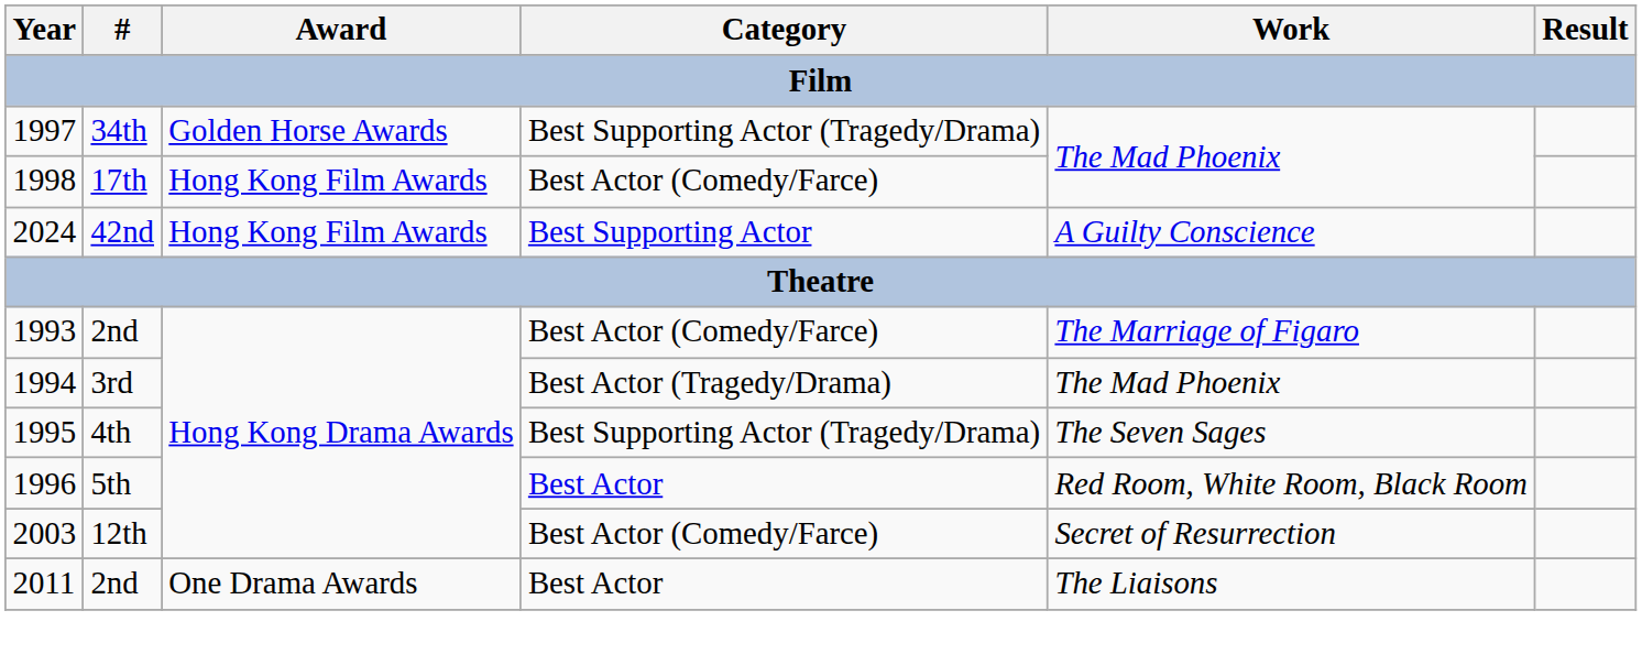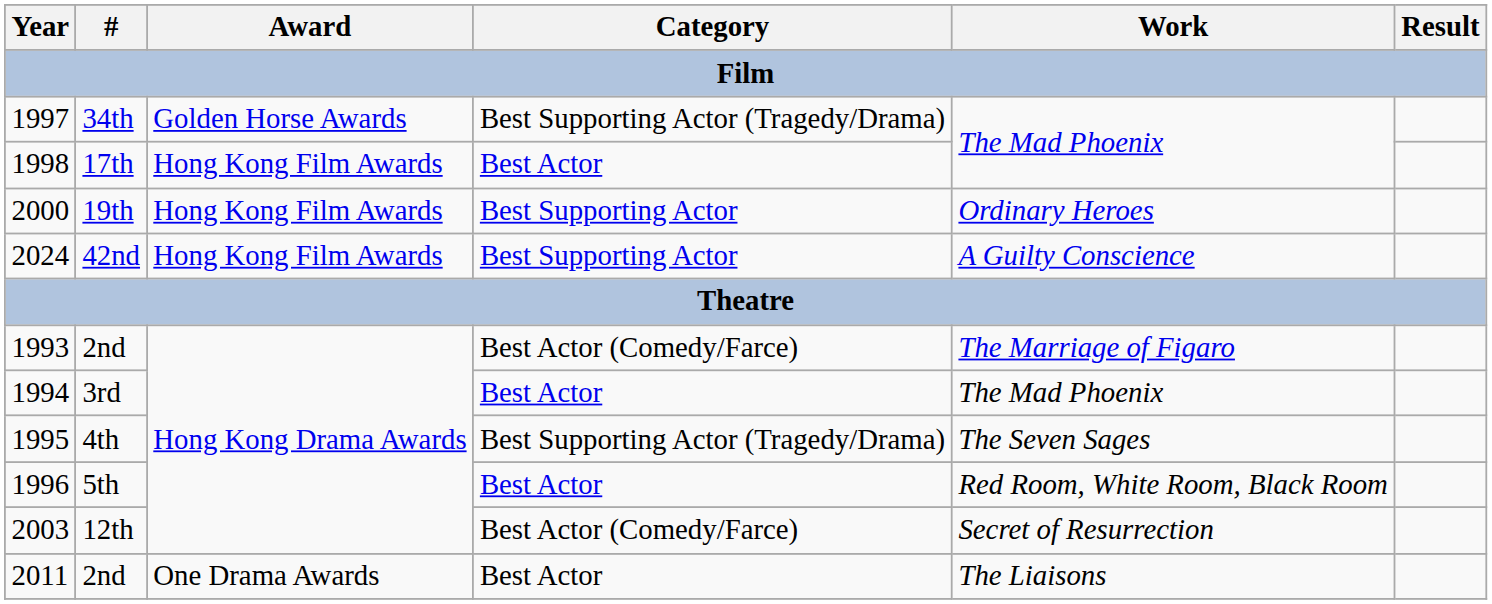 <table class="wikitable sortable">
 <tr>
 <th>Year</th>
 <th>#</th>
 <th>Award</th>
 <th>Category</th>
 <th>Work</th>
 <th>Result</th>
 </tr>
 <tr>
 <th colspan=6 style="background:#B0C4DE;">Film</th>
 </tr>
 <tr>
 <td>1997</td>
 <td><a href='#'>34th</a></td>
 <td><a href='#'>Golden Horse Awards</a></td>
 <td>Best Supporting Actor (Tragedy/Drama)</td>
 <td rowspan=2><em><a href='#'>The Mad Phoenix</a></em></td>
 <td></td>
 </tr>
 <tr>
 <td>1998</td>
 <td><a href='#'>17th</a></td>
 <td><a href='#'>Hong Kong Film Awards</a></td>
-<td>Best Actor (Comedy/Farce)</td>
+<td><a href='#'>Best Actor</a></td>
+<td></td>
+</tr>
+<tr>
+<td>2000</td>
+<td><a href='#'>19th</a></td>
+<td><a href='#'>Hong Kong Film Awards</a></td>
+<td><a href='#'>Best Supporting Actor</a></td>
+<td><em><a href='#'>Ordinary Heroes</a></em></td>
 <td></td>
 </tr>
 <tr>
 <td>2024</td>
 <td><a href='#'>42nd</a></td>
 <td><a href='#'>Hong Kong Film Awards</a></td>
 <td><a href='#'>Best Supporting Actor</a></td>
 <td><em><a href='#'>A Guilty Conscience</a></em></td>
 <td></td>
 </tr>
 <tr>
 <th colspan=6 style="background:#B0C4DE;">Theatre</th>
 </tr>
 <tr>
 <td>1993</td>
 <td>2nd</td>
 <td rowspan=5><a href='#'>Hong Kong Drama Awards</a></td>
 <td>Best Actor (Comedy/Farce)</td>
 <td><em><a href='#'>The Marriage of Figaro</a></em></td>
 <td></td>
 </tr>
 <tr>
 <td>1994</td>
 <td>3rd</td>
-<td>Best Actor (Tragedy/Drama)</td>
+<td><a href='#'>Best Actor</a></td>
 <td><em>The Mad Phoenix</em></td>
 <td></td>
 </tr>
 <tr>
 <td>1995</td>
 <td>4th</td>
 <td>Best Supporting Actor (Tragedy/Drama)</td>
 <td><em>The Seven Sages</em></td>
 <td></td>
 </tr>
 <tr>
 <td>1996</td>
 <td>5th</td>
 <td><a href='#'>Best Actor</a></td>
 <td><em>Red Room, White Room, Black Room</em></td>
 <td></td>
 </tr>
 <tr>
 <td>2003</td>
 <td>12th</td>
 <td>Best Actor (Comedy/Farce)</td>
 <td><em>Secret of Resurrection</em></td>
 <td></td>
 </tr>
 <tr>
 <td>2011</td>
 <td>2nd</td>
 <td>One Drama Awards</td>
 <td>Best Actor</td>
 <td><em>The Liaisons</em></td>
 <td></td>
 </tr>
 </table>
